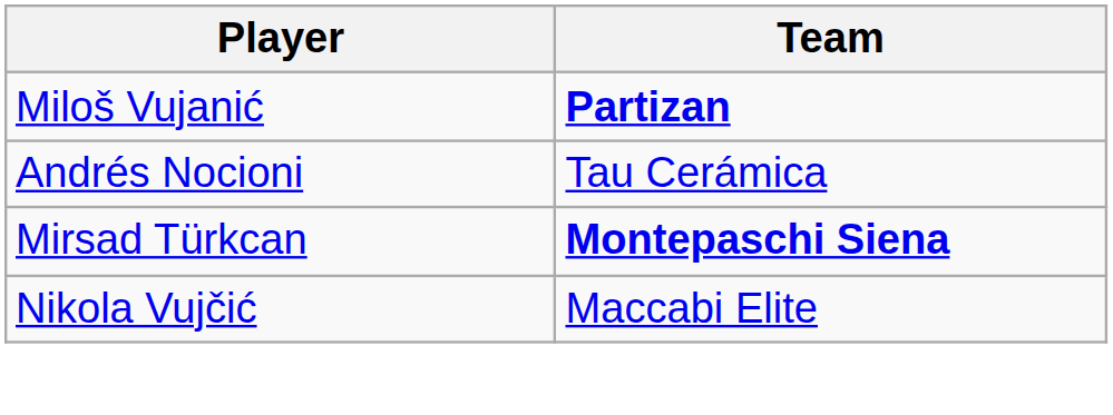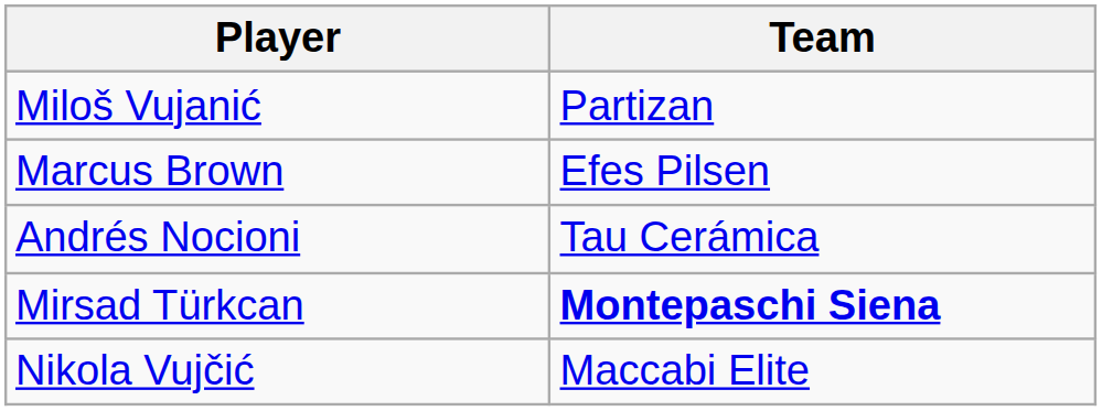 <table class="wikitable" style="text-align: left;">
 <tr>
 <th style="width:200px;">Player</th>
 <th style="width:200px;">Team</th>
 </tr>
 <tr>
 <td> <a href='#'>Miloš Vujanić</a></td>
-<td><strong> <a href='#'>Partizan</a></strong></td>
+<td> <a href='#'>Partizan</a></td>
+</tr>
+<tr>
+<td> <a href='#'>Marcus Brown</a></td>
+<td> <a href='#'>Efes Pilsen</a></td>
 </tr>
 <tr>
 <td> <a href='#'>Andrés Nocioni</a></td>
 <td> <a href='#'>Tau Cerámica</a></td>
 </tr>
 <tr>
 <td> <a href='#'>Mirsad Türkcan</a></td>
 <td><strong> <a href='#'>Montepaschi Siena</a></strong></td>
 </tr>
 <tr>
 <td> <a href='#'>Nikola Vujčić</a></td>
 <td> <a href='#'>Maccabi Elite</a></td>
 </tr>
 </table>
